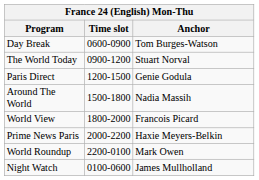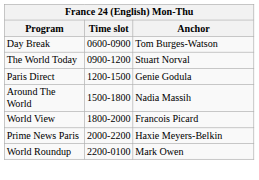 <table class="wikitable">
 <tr>
 <th colspan=3>France 24 (English) Mon-Thu</th>
 </tr>
 <tr>
 <th width=120>Program</th>
 <th>Time slot</th>
 <th width=185>Anchor</th>
 </tr>
 <tr>
 <td>Day Break</td>
 <td>0600-0900</td>
 <td>Tom Burges-Watson</td>
 </tr>
 <tr>
 <td>The World Today</td>
 <td>0900-1200</td>
 <td>Stuart Norval</td>
 </tr>
 <tr>
 <td>Paris Direct</td>
 <td>1200-1500</td>
 <td>Genie Godula</td>
 </tr>
 <tr>
 <td>Around The World</td>
 <td>1500-1800</td>
 <td>Nadia Massih</td>
 </tr>
 <tr>
 <td>World View</td>
 <td>1800-2000</td>
 <td>Francois Picard</td>
 </tr>
 <tr>
 <td>Prime News Paris</td>
 <td>2000-2200</td>
 <td>Haxie Meyers-Belkin</td>
 </tr>
 <tr>
 <td>World Roundup</td>
 <td>2200-0100</td>
 <td>Mark Owen</td>
 </tr>
-<tr>
-<td>Night Watch</td>
-<td>0100-0600</td>
-<td>James Mullholland</td>
-</tr>
 </table>
